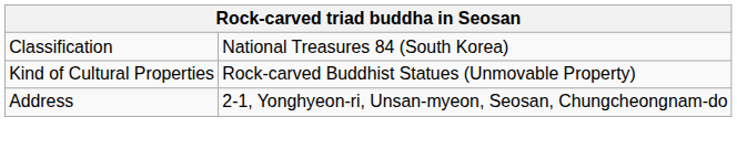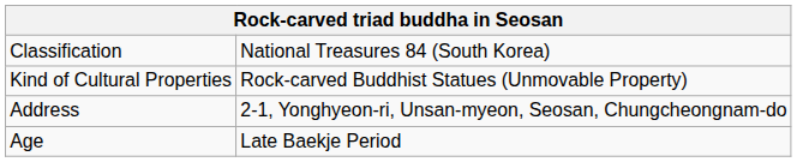 <table class="wikitable">
 <tr>
 <th colspan=2>Rock-carved triad buddha in Seosan</th>
 </tr>
 <tr>
 <td>Classification</td>
 <td>National Treasures 84 (South Korea)</td>
 </tr>
 <tr>
 <td>Kind of Cultural Properties</td>
 <td>Rock-carved Buddhist Statues (Unmovable Property)</td>
 </tr>
 <tr>
 <td>Address</td>
 <td>2-1, Yonghyeon-ri, Unsan-myeon, Seosan, Chungcheongnam-do</td>
 </tr>
+<tr>
+<td>Age</td>
+<td>Late Baekje Period</td>
+</tr>
 </table>
